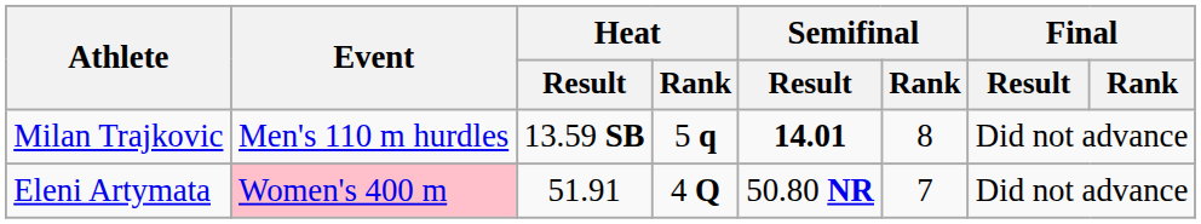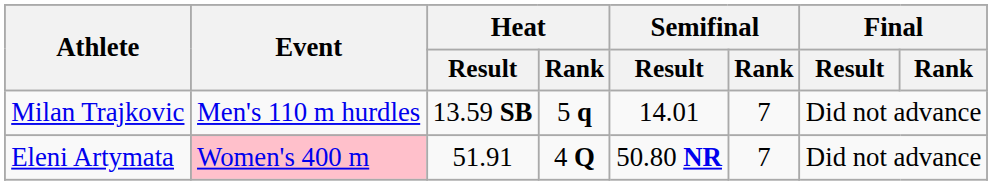 <table class="wikitable" style="font-size:90%">
 <tr>
 <th rowspan="2">Athlete</th>
 <th rowspan="2">Event</th>
 <th colspan="2">Heat</th>
 <th colspan="2">Semifinal</th>
 <th colspan="2">Final</th>
 </tr>
 <tr style="font-size:95%">
 <th>Result</th>
 <th>Rank</th>
 <th>Result</th>
 <th>Rank</th>
 <th>Result</th>
 <th>Rank</th>
 </tr>
 <tr align=center>
 <td align=left><a href='#'>Milan Trajkovic</a></td>
 <td align=left><a href='#'>Men's 110 m hurdles</a></td>
 <td>13.59 <strong>SB</strong></td>
 <td>5 <strong>q</strong></td>
-<td><strong>14.01</strong></td>
-<td>8</td>
+<td>14.01</td>
+<td>7</td>
 <td colspan="2">Did not advance</td>
 </tr>
 <tr align=center>
 <td align=left><a href='#'>Eleni Artymata</a></td>
 <td align=left style="background: pink;"><a href='#'>Women's 400 m</a></td>
 <td>51.91</td>
 <td>4 <strong>Q</strong></td>
 <td>50.80 <strong><a href='#'>NR</a></strong></td>
 <td>7</td>
 <td colspan="2">Did not advance</td>
 </tr>
 </table>
